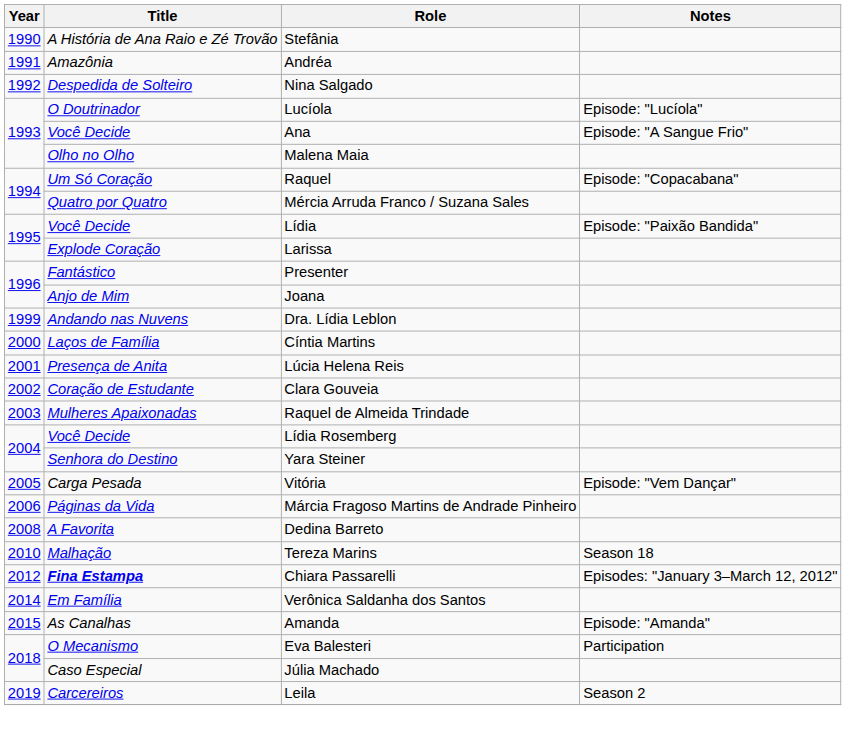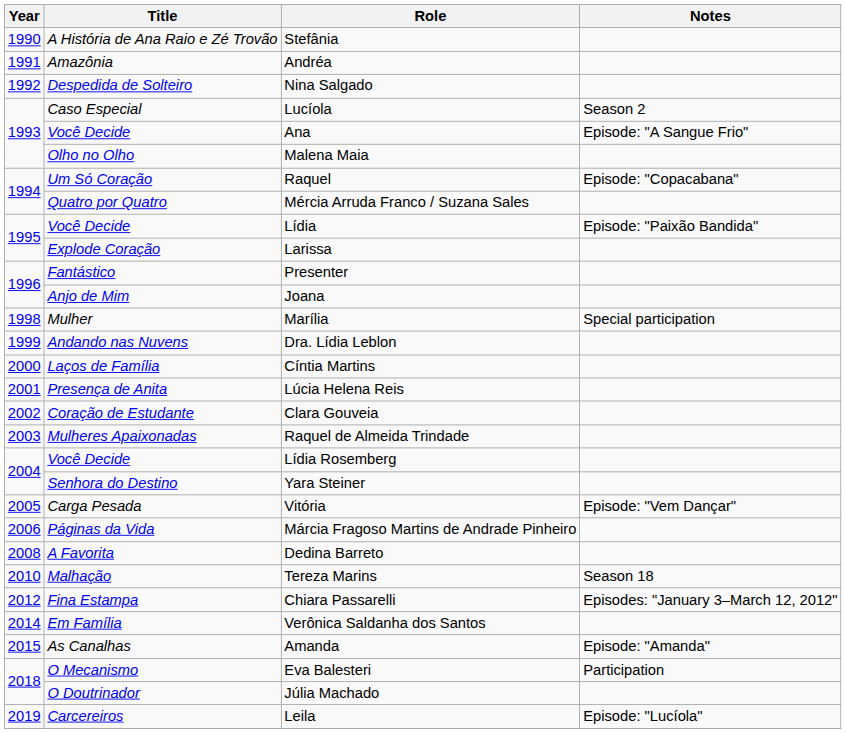 <table class="wikitable">
 <tr>
 <th>Year</th>
 <th>Title</th>
 <th>Role</th>
 <th>Notes</th>
 </tr>
 <tr>
 <td><a href='#'>1990</a></td>
 <td><em>A História de Ana Raio e Zé Trovão</em></td>
 <td>Stefânia</td>
 <td></td>
 </tr>
 <tr>
 <td><a href='#'>1991</a></td>
 <td><em>Amazônia</em></td>
 <td>Andréa</td>
 <td></td>
 </tr>
 <tr>
 <td><a href='#'>1992</a></td>
 <td><em><a href='#'>Despedida de Solteiro</a></em></td>
 <td>Nina Salgado</td>
 <td></td>
 </tr>
 <tr>
 <td rowspan="3"><a href='#'>1993</a></td>
-<td><em><a href='#'>O Doutrinador</a></em></td>
+<td><em>Caso Especial</em></td>
 <td>Lucíola</td>
-<td>Episode: "Lucíola"</td>
+<td>Season 2</td>
 </tr>
 <tr>
 <td><em><a href='#'>Você Decide</a></em></td>
 <td>Ana</td>
 <td>Episode: "A Sangue Frio"</td>
 </tr>
 <tr>
 <td><em><a href='#'>Olho no Olho</a></em></td>
 <td>Malena Maia</td>
 <td></td>
 </tr>
 <tr>
 <td rowspan="2"><a href='#'>1994</a></td>
 <td><em><a href='#'>Um Só Coração</a></em></td>
 <td>Raquel</td>
 <td>Episode: "Copacabana"</td>
 </tr>
 <tr>
 <td><em><a href='#'>Quatro por Quatro</a></em></td>
 <td>Mércia Arruda Franco / Suzana Sales</td>
 <td></td>
 </tr>
 <tr>
 <td rowspan="2"><a href='#'>1995</a></td>
 <td><em><a href='#'>Você Decide</a></em></td>
 <td>Lídia</td>
 <td>Episode: "Paixão Bandida"</td>
 </tr>
 <tr>
 <td><em><a href='#'>Explode Coração</a></em></td>
 <td>Larissa</td>
 <td></td>
 </tr>
 <tr>
 <td rowspan="2"><a href='#'>1996</a></td>
 <td><em><a href='#'>Fantástico</a></em></td>
 <td>Presenter</td>
 <td></td>
 </tr>
 <tr>
 <td><em><a href='#'>Anjo de Mim</a></em></td>
 <td>Joana</td>
 <td></td>
+</tr>
+<tr>
+<td><a href='#'>1998</a></td>
+<td><em>Mulher</em></td>
+<td>Marília</td>
+<td>Special participation</td>
 </tr>
 <tr>
 <td><a href='#'>1999</a></td>
 <td><em><a href='#'>Andando nas Nuvens</a></em></td>
 <td>Dra. Lídia Leblon</td>
 <td></td>
 </tr>
 <tr>
 <td><a href='#'>2000</a></td>
 <td><em><a href='#'>Laços de Família</a></em></td>
 <td>Cíntia Martins</td>
 <td></td>
 </tr>
 <tr>
 <td><a href='#'>2001</a></td>
 <td><em><a href='#'>Presença de Anita</a></em></td>
 <td>Lúcia Helena Reis</td>
 <td></td>
 </tr>
 <tr>
 <td><a href='#'>2002</a></td>
 <td><em><a href='#'>Coração de Estudante</a></em></td>
 <td>Clara Gouveia</td>
 <td></td>
 </tr>
 <tr>
 <td><a href='#'>2003</a></td>
 <td><em><a href='#'>Mulheres Apaixonadas</a></em></td>
 <td>Raquel de Almeida Trindade</td>
 <td></td>
 </tr>
 <tr>
 <td rowspan="2"><a href='#'>2004</a></td>
 <td><em><a href='#'>Você Decide</a></em></td>
 <td>Lídia Rosemberg</td>
 <td></td>
 </tr>
 <tr>
 <td><em><a href='#'>Senhora do Destino</a></em></td>
 <td>Yara Steiner</td>
 <td></td>
 </tr>
 <tr>
 <td><a href='#'>2005</a></td>
 <td><em>Carga Pesada</em></td>
 <td>Vitória</td>
 <td>Episode: "Vem Dançar"</td>
 </tr>
 <tr>
 <td><a href='#'>2006</a></td>
 <td><em><a href='#'>Páginas da Vida</a></em></td>
 <td>Márcia Fragoso Martins de Andrade Pinheiro</td>
 <td></td>
 </tr>
 <tr>
 <td><a href='#'>2008</a></td>
 <td><em><a href='#'>A Favorita</a></em></td>
 <td>Dedina Barreto</td>
 <td></td>
 </tr>
 <tr>
 <td><a href='#'>2010</a></td>
 <td><em><a href='#'>Malhação</a></em></td>
 <td>Tereza Marins</td>
 <td>Season 18</td>
 </tr>
 <tr>
 <td><a href='#'>2012</a></td>
-<td><strong><em><a href='#'>Fina Estampa</a></em></strong></td>
+<td><em><a href='#'>Fina Estampa</a></em></td>
 <td>Chiara Passarelli</td>
 <td>Episodes: "January 3–March 12, 2012"</td>
 </tr>
 <tr>
 <td><a href='#'>2014</a></td>
 <td><em><a href='#'>Em Família</a></em></td>
 <td>Verônica Saldanha dos Santos</td>
 <td></td>
 </tr>
 <tr>
 <td><a href='#'>2015</a></td>
 <td><em>As Canalhas</em></td>
 <td>Amanda</td>
 <td>Episode: "Amanda"</td>
 </tr>
 <tr>
 <td rowspan="2"><a href='#'>2018</a></td>
 <td><em><a href='#'>O Mecanismo</a></em></td>
 <td>Eva Balesteri</td>
 <td>Participation</td>
 </tr>
 <tr>
-<td><em>Caso Especial</em></td>
+<td><em><a href='#'>O Doutrinador</a></em></td>
 <td>Júlia Machado</td>
 <td></td>
 </tr>
 <tr>
 <td><a href='#'>2019</a></td>
 <td><em><a href='#'>Carcereiros</a></em></td>
 <td>Leila</td>
-<td>Season 2</td>
+<td>Episode: "Lucíola"</td>
 </tr>
 <tr>
 </tr>
 </table>
